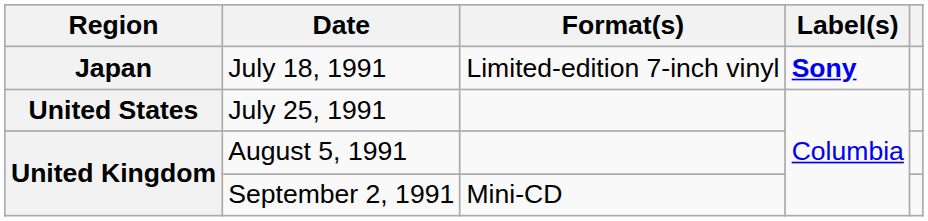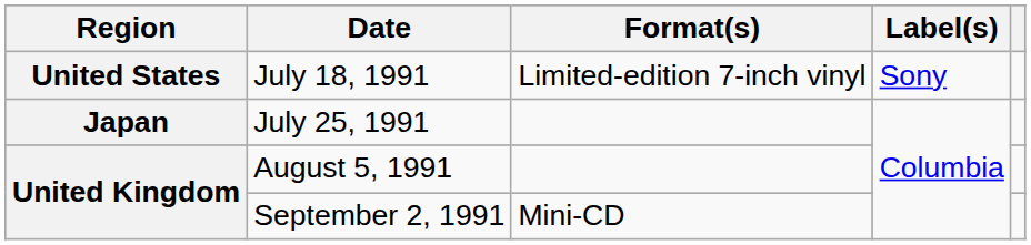 <table class="wikitable plainrowheaders">
 <tr>
 <th scope="col">Region</th>
 <th scope="col">Date</th>
 <th scope="col">Format(s)</th>
 <th scope="col">Label(s)</th>
 <th scope="col"></th>
 </tr>
 <tr>
-<th scope="row">Japan</th>
+<th scope="row">United States</th>
 <td>July 18, 1991</td>
 <td>Limited-edition 7-inch vinyl</td>
-<td><strong><a href='#'>Sony</a></strong></td>
+<td><a href='#'>Sony</a></td>
 <td></td>
 </tr>
 <tr>
-<th scope="row">United States</th>
+<th scope="row">Japan</th>
 <td>July 25, 1991</td>
 <td></td>
 <td rowspan="3"><a href='#'>Columbia</a></td>
 <td></td>
 </tr>
 <tr>
 <th scope="row" rowspan="2">United Kingdom</th>
 <td>August 5, 1991</td>
 <td></td>
 <td></td>
 </tr>
 <tr>
 <td>September 2, 1991</td>
 <td>Mini-CD</td>
 <td></td>
 </tr>
 </table>
